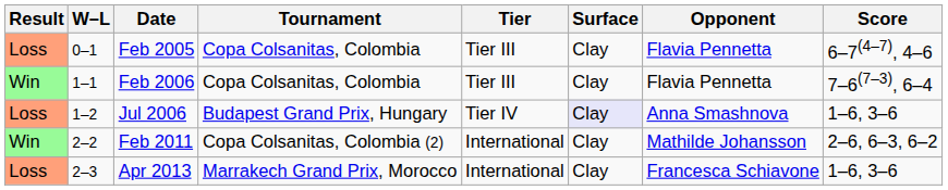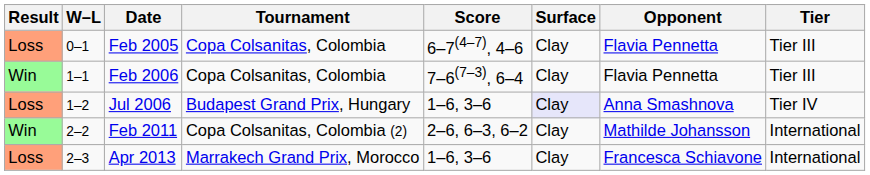 <table class="sortable wikitable">
 <tr>
 <th>Result</th>
 <th class="unsortable">W–L</th>
 <th>Date</th>
 <th>Tournament</th>
-<th>Tier</th>
+<th class="unsortable">Score</th>
 <th>Surface</th>
 <th>Opponent</th>
-<th class="unsortable">Score</th>
+<th>Tier</th>
 </tr>
 <tr>
 <td bgcolor=FFA07A>Loss</td>
 <td><small>0–1</small></td>
 <td><a href='#'>Feb 2005</a></td>
 <td><a href='#'>Copa Colsanitas</a>, Colombia</td>
-<td>Tier III</td>
+<td>6–7<sup>(4–7)</sup>, 4–6</td>
 <td>Clay</td>
 <td> <a href='#'>Flavia Pennetta</a></td>
-<td>6–7<sup>(4–7)</sup>, 4–6</td>
+<td>Tier III</td>
 </tr>
 <tr>
 <td bgcolor=98FB98>Win</td>
 <td><small>1–1</small></td>
 <td><a href='#'>Feb 2006</a></td>
 <td>Copa Colsanitas, Colombia</td>
-<td>Tier III</td>
+<td>7–6<sup>(7–3)</sup>, 6–4</td>
 <td>Clay</td>
 <td> Flavia Pennetta</td>
-<td>7–6<sup>(7–3)</sup>, 6–4</td>
+<td>Tier III</td>
 </tr>
 <tr>
 <td bgcolor=FFA07A>Loss</td>
 <td><small>1–2</small></td>
 <td><a href='#'>Jul 2006</a></td>
 <td><a href='#'>Budapest Grand Prix</a>, Hungary</td>
-<td>Tier IV</td>
+<td>1–6, 3–6</td>
 <td style="background: lavender;">Clay</td>
 <td> <a href='#'>Anna Smashnova</a></td>
-<td>1–6, 3–6</td>
+<td>Tier IV</td>
 </tr>
 <tr>
 <td bgcolor=98FB98>Win</td>
 <td><small>2–2</small></td>
 <td><a href='#'>Feb 2011</a></td>
 <td>Copa Colsanitas, Colombia <small>(2)</small></td>
-<td>International</td>
+<td>2–6, 6–3, 6–2</td>
 <td>Clay</td>
 <td> <a href='#'>Mathilde Johansson</a></td>
-<td>2–6, 6–3, 6–2</td>
+<td>International</td>
 </tr>
 <tr>
 <td bgcolor=FFA07A>Loss</td>
 <td><small>2–3</small></td>
 <td><a href='#'>Apr 2013</a></td>
 <td><a href='#'>Marrakech Grand Prix</a>, Morocco</td>
-<td>International</td>
+<td>1–6, 3–6</td>
 <td>Clay</td>
 <td> <a href='#'>Francesca Schiavone</a></td>
-<td>1–6, 3–6</td>
+<td>International</td>
 </tr>
 </table>
